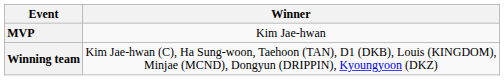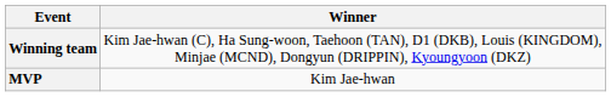 <table class="wikitable">
 <tr>
 <th>Event</th>
 <th>Winner </th>
 </tr>
 <tr>
+<th style="text-align:left">Winning team</th>
+<td style="text-align:center">Kim Jae-hwan (C), Ha Sung-woon, Taehoon (TAN), D1 (DKB), Louis (KINGDOM),<br>Minjae (MCND), Dongyun (DRIPPIN), <a href='#'>Kyoungyoon</a> (DKZ)</td>
+</tr>
+<tr>
 <th style="text-align:left">MVP</th>
 <td style="text-align:center">Kim Jae-hwan</td>
 </tr>
-<tr>
-<th style="text-align:left">Winning team</th>
-<td style="text-align:center">Kim Jae-hwan (C), Ha Sung-woon, Taehoon (TAN), D1 (DKB), Louis (KINGDOM),<br>Minjae (MCND), Dongyun (DRIPPIN), <a href='#'>Kyoungyoon</a> (DKZ)</td>
-</tr>
 </table>
